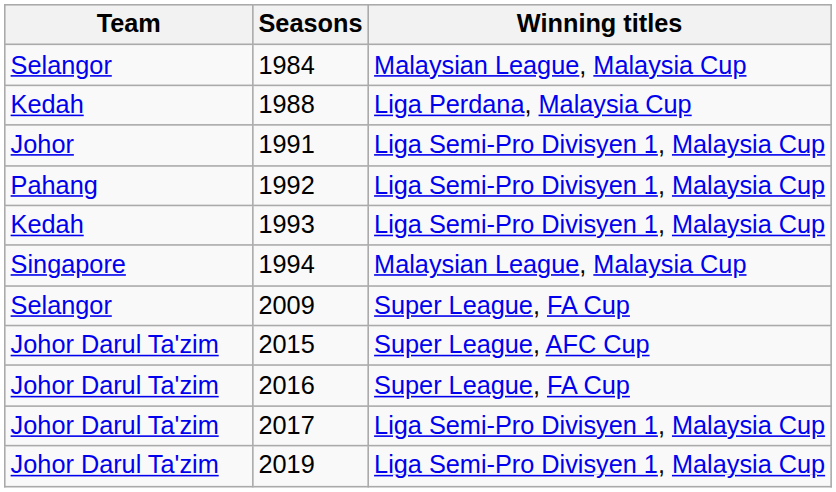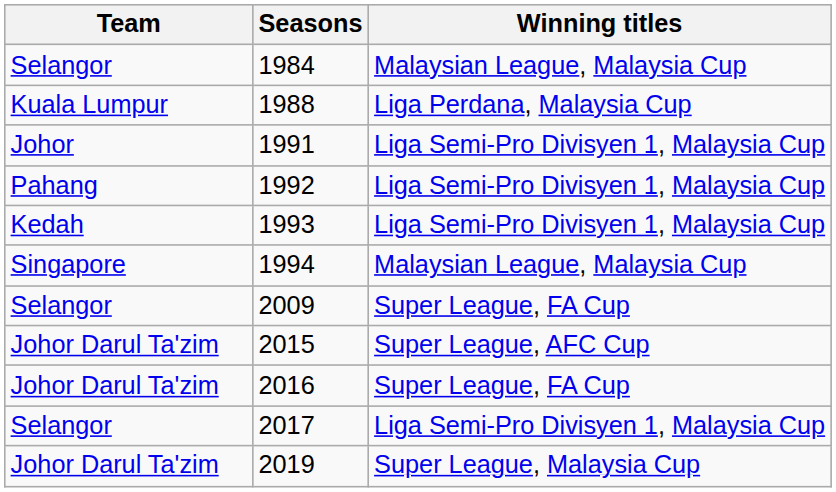 <table class="wikitable">
 <tr>
 <th style="width:30%;">Team</th>
 <th>Seasons</th>
 <th>Winning titles</th>
 </tr>
 <tr>
 <td><a href='#'>Selangor</a></td>
 <td>1984</td>
 <td><a href='#'>Malaysian League</a>, <a href='#'>Malaysia Cup</a></td>
 </tr>
 <tr>
-<td><a href='#'>Kedah</a></td>
+<td><a href='#'>Kuala Lumpur</a></td>
 <td>1988</td>
 <td><a href='#'>Liga Perdana</a>, <a href='#'>Malaysia Cup</a></td>
 </tr>
 <tr>
 <td><a href='#'>Johor</a></td>
 <td>1991</td>
 <td><a href='#'>Liga Semi-Pro Divisyen 1</a>, <a href='#'>Malaysia Cup</a></td>
 </tr>
 <tr>
 <td><a href='#'>Pahang</a></td>
 <td>1992</td>
 <td><a href='#'>Liga Semi-Pro Divisyen 1</a>, <a href='#'>Malaysia Cup</a></td>
 </tr>
 <tr>
 <td><a href='#'>Kedah</a></td>
 <td>1993</td>
 <td><a href='#'>Liga Semi-Pro Divisyen 1</a>, <a href='#'>Malaysia Cup</a></td>
 </tr>
 <tr>
 <td><a href='#'>Singapore</a></td>
 <td>1994</td>
 <td><a href='#'>Malaysian League</a>, <a href='#'>Malaysia Cup</a></td>
 </tr>
 <tr>
 <td><a href='#'>Selangor</a></td>
 <td>2009</td>
 <td><a href='#'>Super League</a>, <a href='#'>FA Cup</a></td>
 </tr>
 <tr>
 <td><a href='#'>Johor Darul Ta'zim</a></td>
 <td>2015</td>
 <td><a href='#'>Super League</a>, <a href='#'>AFC Cup</a></td>
 </tr>
 <tr>
 <td><a href='#'>Johor Darul Ta'zim</a></td>
 <td>2016</td>
 <td><a href='#'>Super League</a>, <a href='#'>FA Cup</a></td>
 </tr>
 <tr>
-<td><a href='#'>Johor Darul Ta'zim</a></td>
+<td><a href='#'>Selangor</a></td>
 <td>2017</td>
 <td><a href='#'>Liga Semi-Pro Divisyen 1</a>, <a href='#'>Malaysia Cup</a></td>
 </tr>
 <tr>
 <td><a href='#'>Johor Darul Ta'zim</a></td>
 <td>2019</td>
-<td><a href='#'>Liga Semi-Pro Divisyen 1</a>, <a href='#'>Malaysia Cup</a></td>
+<td><a href='#'>Super League</a>, <a href='#'>Malaysia Cup</a></td>
 </tr>
 </table>
